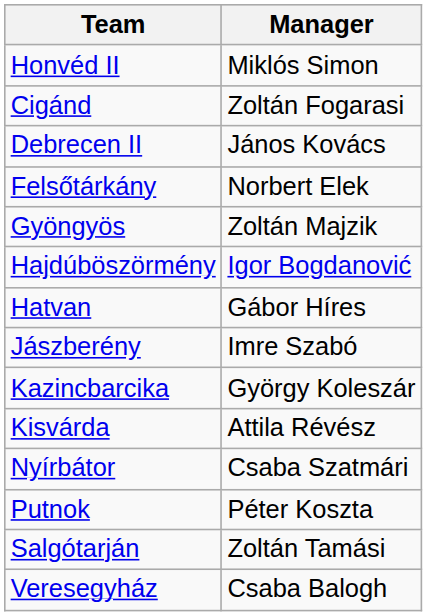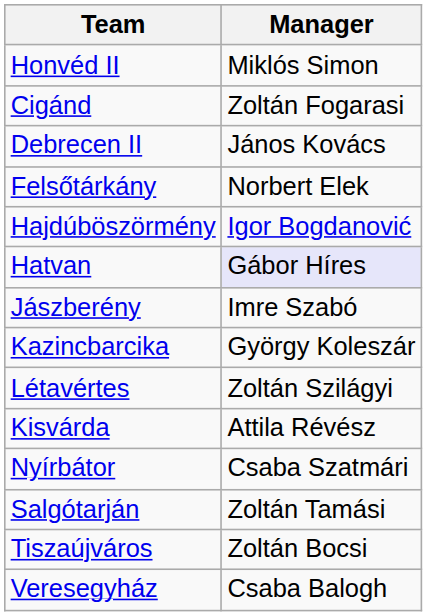 <table class="wikitable sortable">
 <tr>
 <th>Team</th>
 <th>Manager</th>
 </tr>
 <tr>
 <td><a href='#'>Honvéd II</a></td>
 <td> Miklós Simon</td>
 </tr>
 <tr>
 <td><a href='#'>Cigánd</a></td>
 <td> Zoltán Fogarasi</td>
 </tr>
 <tr>
 <td><a href='#'>Debrecen II</a></td>
 <td> János Kovács</td>
 </tr>
 <tr>
 <td><a href='#'>Felsőtárkány</a></td>
 <td> Norbert Elek</td>
 </tr>
 <tr>
-<td><a href='#'>Gyöngyös</a></td>
-<td> Zoltán Majzik</td>
-</tr>
-<tr>
 <td><a href='#'>Hajdúböszörmény</a></td>
 <td> <a href='#'>Igor Bogdanović</a></td>
 </tr>
 <tr>
 <td><a href='#'>Hatvan</a></td>
-<td> Gábor Híres</td>
+<td style="background: lavender;"> Gábor Híres</td>
 </tr>
 <tr>
 <td><a href='#'>Jászberény</a></td>
 <td> Imre Szabó</td>
 </tr>
 <tr>
 <td><a href='#'>Kazincbarcika</a></td>
 <td> György Koleszár</td>
 </tr>
 <tr>
+<td><a href='#'>Létavértes</a></td>
+<td> Zoltán Szilágyi</td>
+</tr>
+<tr>
 <td><a href='#'>Kisvárda</a></td>
 <td> Attila Révész</td>
 </tr>
 <tr>
 <td><a href='#'>Nyírbátor</a></td>
 <td> Csaba Szatmári</td>
 </tr>
 <tr>
-<td><a href='#'>Putnok</a></td>
-<td> Péter Koszta</td>
+<td><a href='#'>Salgótarján</a></td>
+<td> Zoltán Tamási</td>
 </tr>
 <tr>
-<td><a href='#'>Salgótarján</a></td>
-<td> Zoltán Tamási</td>
+<td><a href='#'>Tiszaújváros</a></td>
+<td> Zoltán Bocsi</td>
 </tr>
 <tr>
 <td><a href='#'>Veresegyház</a></td>
 <td> Csaba Balogh</td>
 </tr>
 </table>
